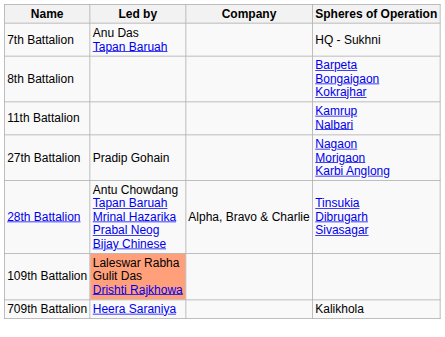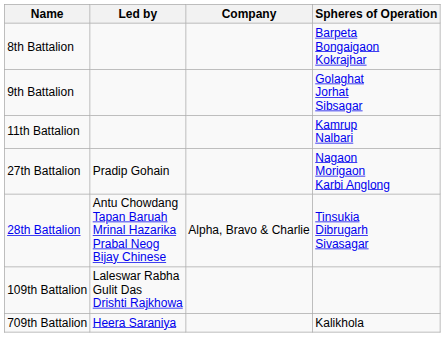 <table class="wikitable">
 <tr>
 <th>Name</th>
 <th>Led by</th>
 <th>Company</th>
 <th>Spheres of Operation</th>
 </tr>
 <tr>
-<td>7th Battalion</td>
-<td>Anu Das<br><a href='#'>Tapan Baruah</a></td>
-<td></td>
-<td>HQ - Sukhni</td>
-</tr>
-<tr>
 <td>8th Battalion</td>
 <td></td>
 <td></td>
 <td><a href='#'>Barpeta</a><br> <a href='#'>Bongaigaon</a><br> <a href='#'>Kokrajhar</a></td>
+</tr>
+<tr>
+<td>9th Battalion</td>
+<td></td>
+<td></td>
+<td><a href='#'>Golaghat</a><br> <a href='#'>Jorhat</a><br> <a href='#'>Sibsagar</a></td>
 </tr>
 <tr>
 <td>11th Battalion</td>
 <td></td>
 <td></td>
 <td><a href='#'>Kamrup</a><br> <a href='#'>Nalbari</a></td>
 </tr>
 <tr>
 <td>27th Battalion</td>
 <td>Pradip Gohain</td>
 <td></td>
 <td><a href='#'>Nagaon</a><br> <a href='#'>Morigaon</a><br> <a href='#'>Karbi Anglong</a></td>
 </tr>
 <tr>
 <td><a href='#'>28th Battalion</a></td>
 <td>Antu Chowdang<br><a href='#'>Tapan Baruah</a><br> <a href='#'>Mrinal Hazarika</a><br> <a href='#'>Prabal Neog</a><br><a href='#'>Bijay Chinese</a></td>
 <td>Alpha, Bravo & Charlie</td>
 <td><a href='#'>Tinsukia</a><br> <a href='#'>Dibrugarh</a><br><a href='#'>Sivasagar</a></td>
 </tr>
 <tr>
 <td>109th Battalion</td>
-<td style="background: lightsalmon;">Laleswar Rabha<br>Gulit Das<br><a href='#'>Drishti Rajkhowa</a></td>
+<td>Laleswar Rabha<br>Gulit Das<br><a href='#'>Drishti Rajkhowa</a></td>
 <td></td>
 <td></td>
 </tr>
 <tr>
 <td>709th Battalion</td>
 <td><a href='#'>Heera Saraniya</a></td>
 <td></td>
 <td>Kalikhola</td>
 </tr>
 </table>
